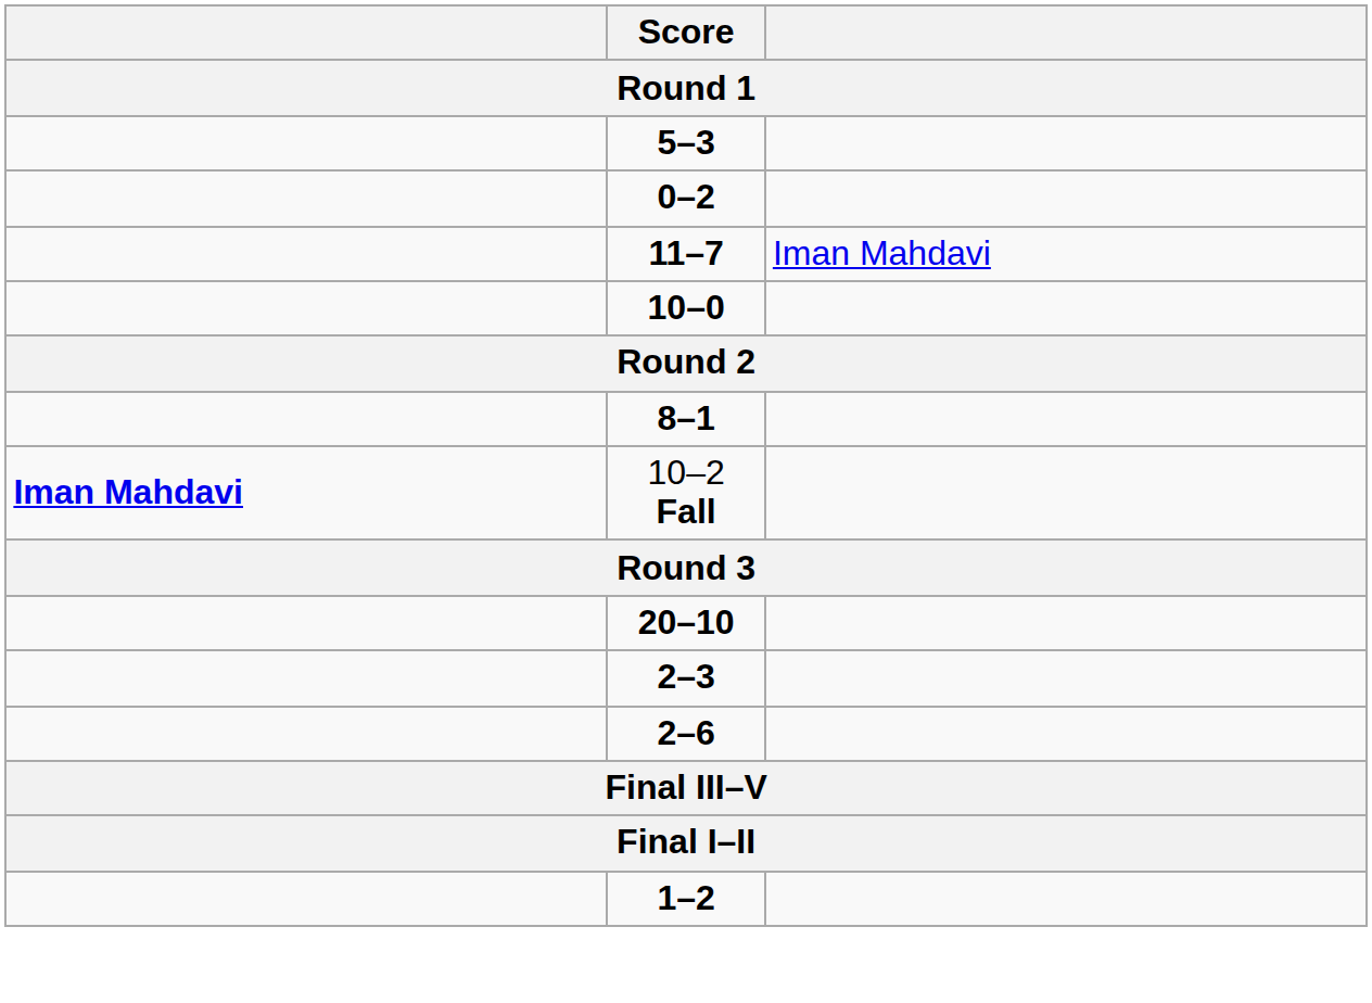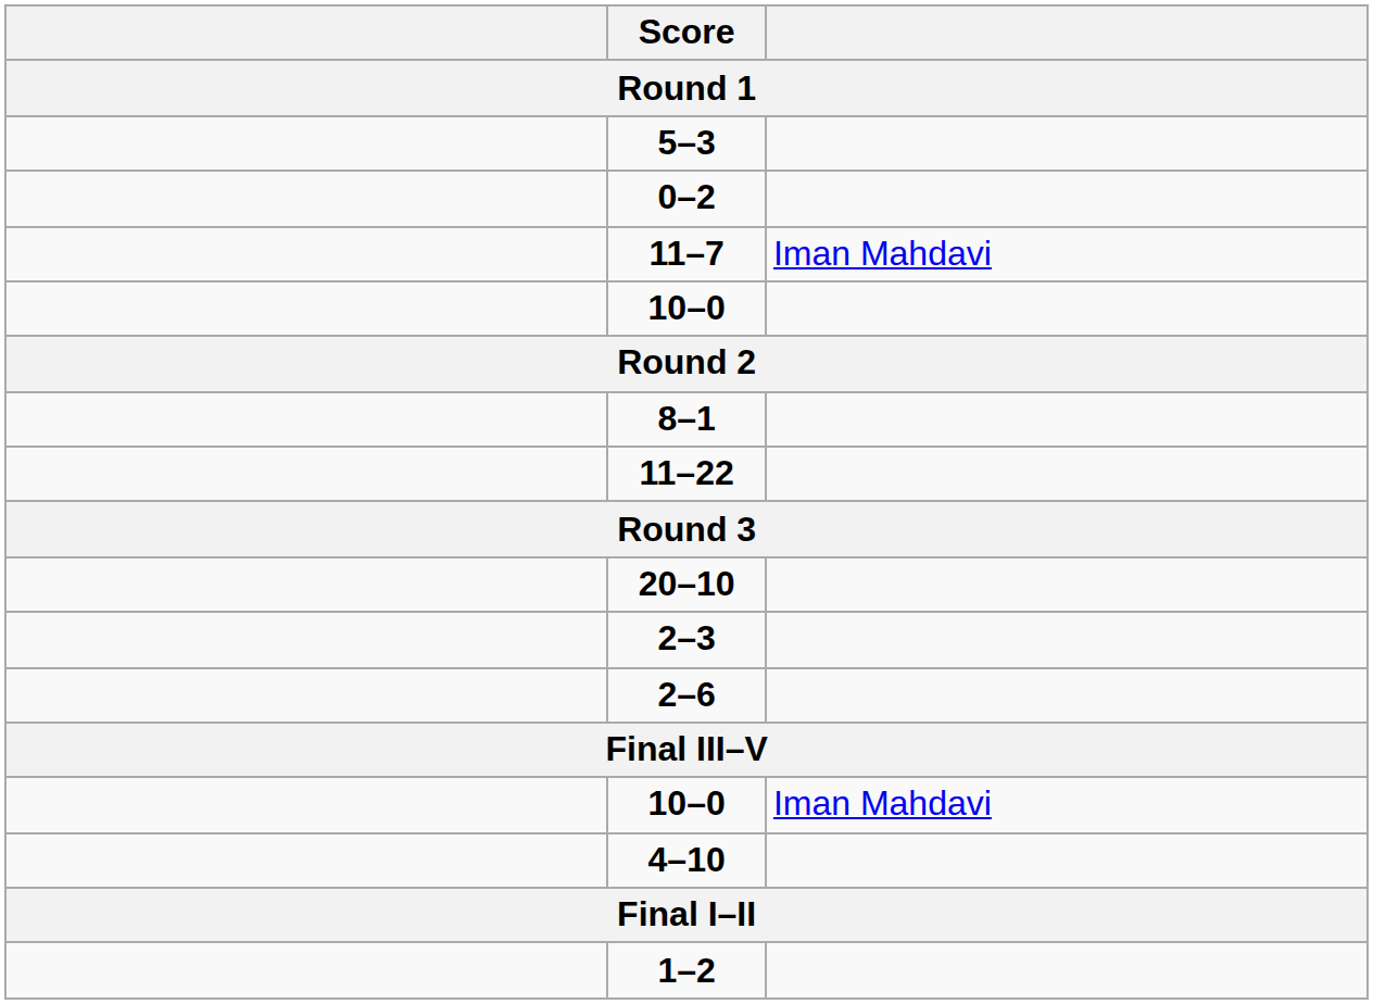 <table class="wikitable" style="text-align: left;">
 <tr>
 <th align="right" width="270"></th>
 <th width="65">Score</th>
 <th align="left" width="270"></th>
 </tr>
 <tr>
 <th colspan="3">Round 1</th>
 </tr>
 <tr>
 <td><strong></strong></td>
 <td align=center><strong>5–3</strong></td>
 <td></td>
 </tr>
 <tr>
 <td></td>
 <td align=center><strong>0–2</strong></td>
 <td><strong></strong></td>
 </tr>
 <tr>
 <td><strong></strong></td>
 <td align=center><strong>11–7</strong></td>
 <td> <a href='#'>Iman Mahdavi</a> </td>
 </tr>
 <tr>
 <td><strong></strong></td>
 <td align=center><strong>10–0</strong></td>
 <td></td>
 </tr>
 <tr>
 <th colspan="3">Round 2</th>
 </tr>
 <tr>
 <td><strong></strong></td>
 <td align=center><strong>8–1</strong></td>
 <td></td>
 </tr>
 <tr>
-<td><strong> <a href='#'>Iman Mahdavi</a> </strong></td>
-<td align=center>10–2 <strong>Fall</strong></td>
 <td></td>
+<td align=center><strong>11–22</strong></td>
+<td><strong></strong></td>
 </tr>
 <tr>
 <th colspan="3">Round 3</th>
 </tr>
 <tr>
 <td><strong></strong></td>
 <td align=center><strong>20–10</strong></td>
 <td></td>
 </tr>
 <tr>
 <td></td>
 <td align=center><strong>2–3</strong></td>
 <td><strong></strong></td>
 </tr>
 <tr>
 <td></td>
 <td align=center><strong>2–6</strong></td>
 <td><strong></strong></td>
 </tr>
 <tr>
 <th colspan="3">Final III–V</th>
 </tr>
 <tr>
+<td><strong></strong></td>
+<td align=center><strong>10–0</strong></td>
+<td> <a href='#'>Iman Mahdavi</a> </td>
+</tr>
+<tr>
+<td></td>
+<td align=center><strong>4–10</strong></td>
+<td><strong></strong></td>
+</tr>
+<tr>
 <th colspan="3">Final I–II</th>
 </tr>
 <tr>
 <td></td>
 <td align=center><strong>1–2</strong></td>
 <td><strong></strong></td>
 </tr>
 </table>
